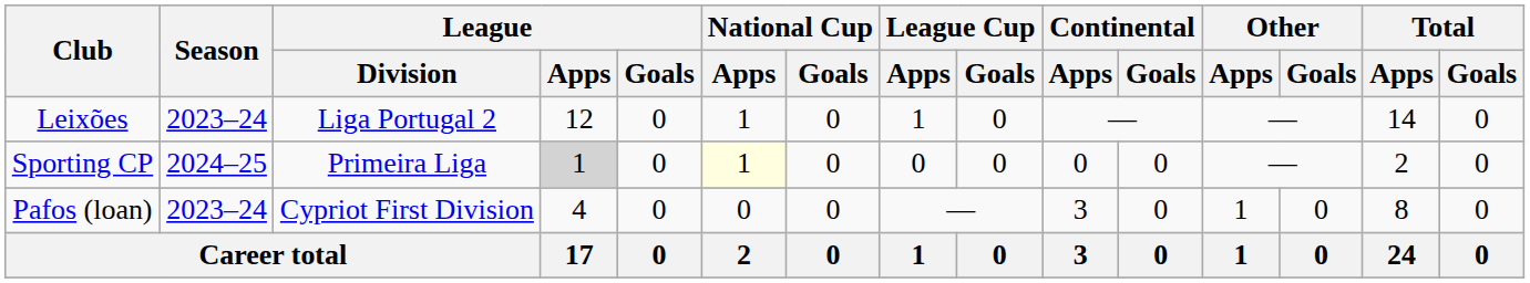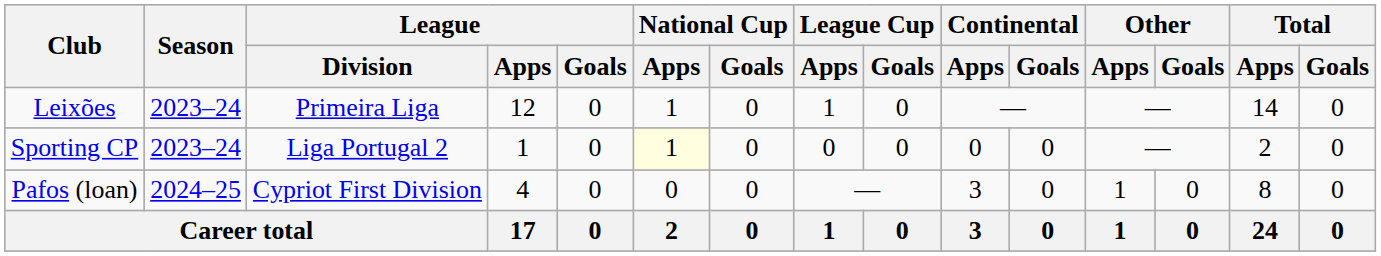 <table class="wikitable" style="text-align:center">
 <tr>
 <th rowspan="2">Club</th>
 <th rowspan="2">Season</th>
 <th colspan="3">League</th>
 <th colspan="2">National Cup</th>
 <th colspan="2">League Cup</th>
 <th colspan="2">Continental</th>
 <th colspan="2">Other</th>
 <th colspan="2">Total</th>
 </tr>
 <tr>
 <th>Division</th>
 <th>Apps</th>
 <th>Goals</th>
 <th>Apps</th>
 <th>Goals</th>
 <th>Apps</th>
 <th>Goals</th>
 <th>Apps</th>
 <th>Goals</th>
 <th>Apps</th>
 <th>Goals</th>
 <th>Apps</th>
 <th>Goals</th>
 </tr>
 <tr>
 <td><a href='#'>Leixões</a></td>
 <td><a href='#'>2023–24</a></td>
-<td><a href='#'>Liga Portugal 2</a></td>
+<td><a href='#'>Primeira Liga</a></td>
 <td>12</td>
 <td>0</td>
 <td>1</td>
 <td>0</td>
 <td>1</td>
 <td>0</td>
 <td colspan="2">—</td>
 <td colspan="2">—</td>
 <td>14</td>
 <td>0</td>
 </tr>
 <tr>
 <td><a href='#'>Sporting CP</a></td>
-<td><a href='#'>2024–25</a></td>
-<td><a href='#'>Primeira Liga</a></td>
-<td style="background: lightgrey;">1</td>
+<td><a href='#'>2023–24</a></td>
+<td><a href='#'>Liga Portugal 2</a></td>
+<td>1</td>
 <td>0</td>
 <td style="background: lightyellow;">1</td>
 <td>0</td>
 <td>0</td>
 <td>0</td>
 <td>0</td>
 <td>0</td>
 <td colspan="2">—</td>
 <td>2</td>
 <td>0</td>
 </tr>
 <tr>
 <td><a href='#'>Pafos</a> (loan)</td>
-<td><a href='#'>2023–24</a></td>
+<td><a href='#'>2024–25</a></td>
 <td><a href='#'>Cypriot First Division</a></td>
 <td>4</td>
 <td>0</td>
 <td>0</td>
 <td>0</td>
 <td colspan="2">—</td>
 <td>3</td>
 <td>0</td>
 <td>1</td>
 <td>0</td>
 <td>8</td>
 <td>0</td>
 </tr>
 <tr>
 <th colspan="3">Career total</th>
 <th>17</th>
 <th>0</th>
 <th>2</th>
 <th>0</th>
 <th>1</th>
 <th>0</th>
 <th>3</th>
 <th>0</th>
 <th>1</th>
 <th>0</th>
 <th>24</th>
 <th>0</th>
 </tr>
 </table>
